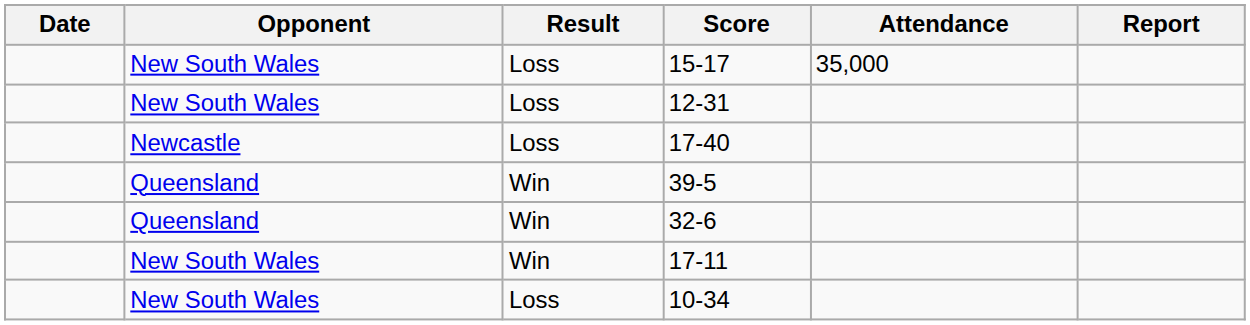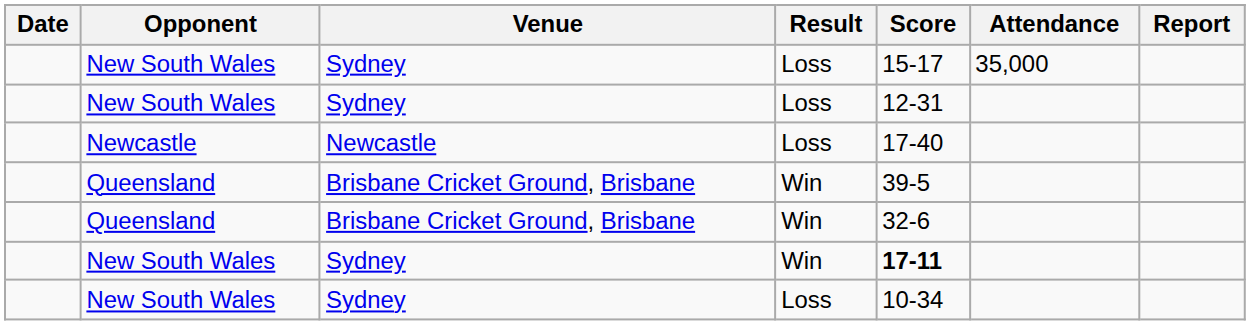 <table class="wikitable" style="font-size:75%;" width="100%">
 <tr>
 <th>Date</th>
 <th>Opponent</th>
+<th>Venue</th>
 <th>Result</th>
 <th>Score</th>
 <th>Attendance</th>
 <th>Report</th>
 </tr>
 <tr>
 <td></td>
 <td><a href='#'>New South Wales</a></td>
+<td><a href='#'>Sydney</a></td>
 <td>Loss</td>
 <td>15-17</td>
 <td>35,000</td>
 <td></td>
 </tr>
 <tr>
 <td></td>
 <td><a href='#'>New South Wales</a></td>
+<td><a href='#'>Sydney</a></td>
 <td>Loss</td>
 <td>12-31</td>
 <td></td>
 <td></td>
 </tr>
 <tr>
 <td></td>
+<td><a href='#'>Newcastle</a></td>
 <td><a href='#'>Newcastle</a></td>
 <td>Loss</td>
 <td>17-40</td>
 <td></td>
 <td></td>
 </tr>
 <tr>
 <td></td>
 <td><a href='#'>Queensland</a></td>
+<td><a href='#'>Brisbane Cricket Ground</a>, <a href='#'>Brisbane</a></td>
 <td>Win</td>
 <td>39-5</td>
 <td></td>
 <td></td>
 </tr>
 <tr>
 <td></td>
 <td><a href='#'>Queensland</a></td>
+<td><a href='#'>Brisbane Cricket Ground</a>, <a href='#'>Brisbane</a></td>
 <td>Win</td>
 <td>32-6</td>
 <td></td>
 <td></td>
 </tr>
 <tr>
 <td></td>
 <td><a href='#'>New South Wales</a></td>
+<td><a href='#'>Sydney</a></td>
 <td>Win</td>
-<td>17-11</td>
+<td><strong>17-11</strong></td>
 <td></td>
 <td></td>
 </tr>
 <tr>
 <td></td>
 <td><a href='#'>New South Wales</a></td>
+<td><a href='#'>Sydney</a></td>
 <td>Loss</td>
 <td>10-34</td>
 <td></td>
 <td></td>
 </tr>
 </table>
